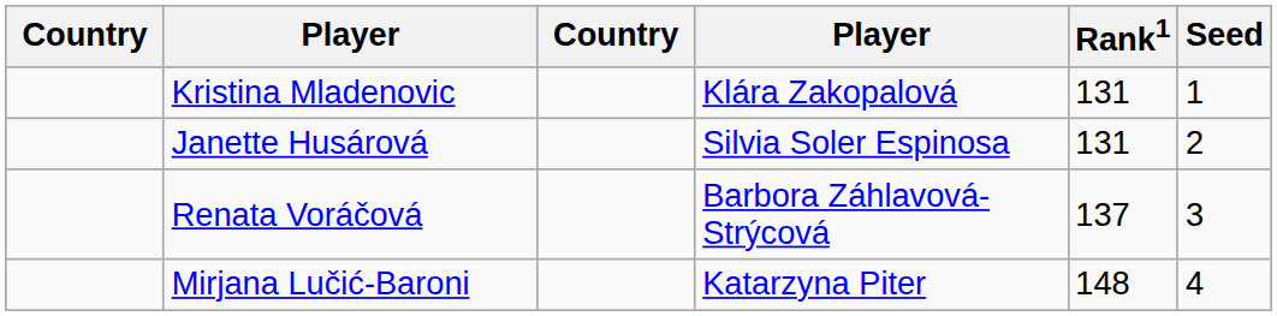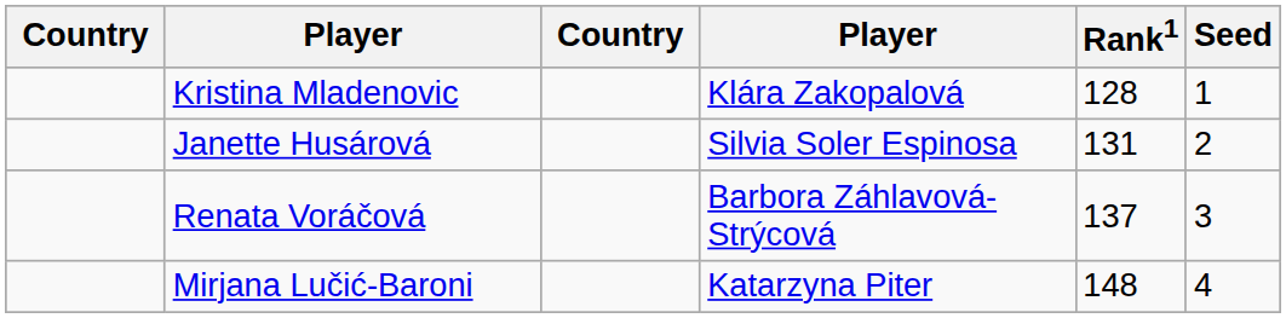 <table class="sortable wikitable">
 <tr>
 <th width="70">Country</th>
 <th width="175">Player</th>
 <th width="70">Country</th>
 <th width="175">Player</th>
 <th>Rank<sup>1</sup></th>
 <th>Seed</th>
 </tr>
 <tr>
 <td></td>
 <td><a href='#'>Kristina Mladenovic</a></td>
 <td></td>
 <td><a href='#'>Klára Zakopalová</a></td>
-<td>131</td>
+<td>128</td>
 <td>1</td>
 </tr>
 <tr>
 <td></td>
 <td><a href='#'>Janette Husárová</a></td>
 <td></td>
 <td><a href='#'>Silvia Soler Espinosa</a></td>
 <td>131</td>
 <td>2</td>
 </tr>
 <tr>
 <td></td>
 <td><a href='#'>Renata Voráčová</a></td>
 <td></td>
 <td><a href='#'>Barbora Záhlavová-Strýcová</a></td>
 <td>137</td>
 <td>3</td>
 </tr>
 <tr>
 <td></td>
 <td><a href='#'>Mirjana Lučić-Baroni</a></td>
 <td></td>
 <td><a href='#'>Katarzyna Piter</a></td>
 <td>148</td>
 <td>4</td>
 </tr>
 </table>
